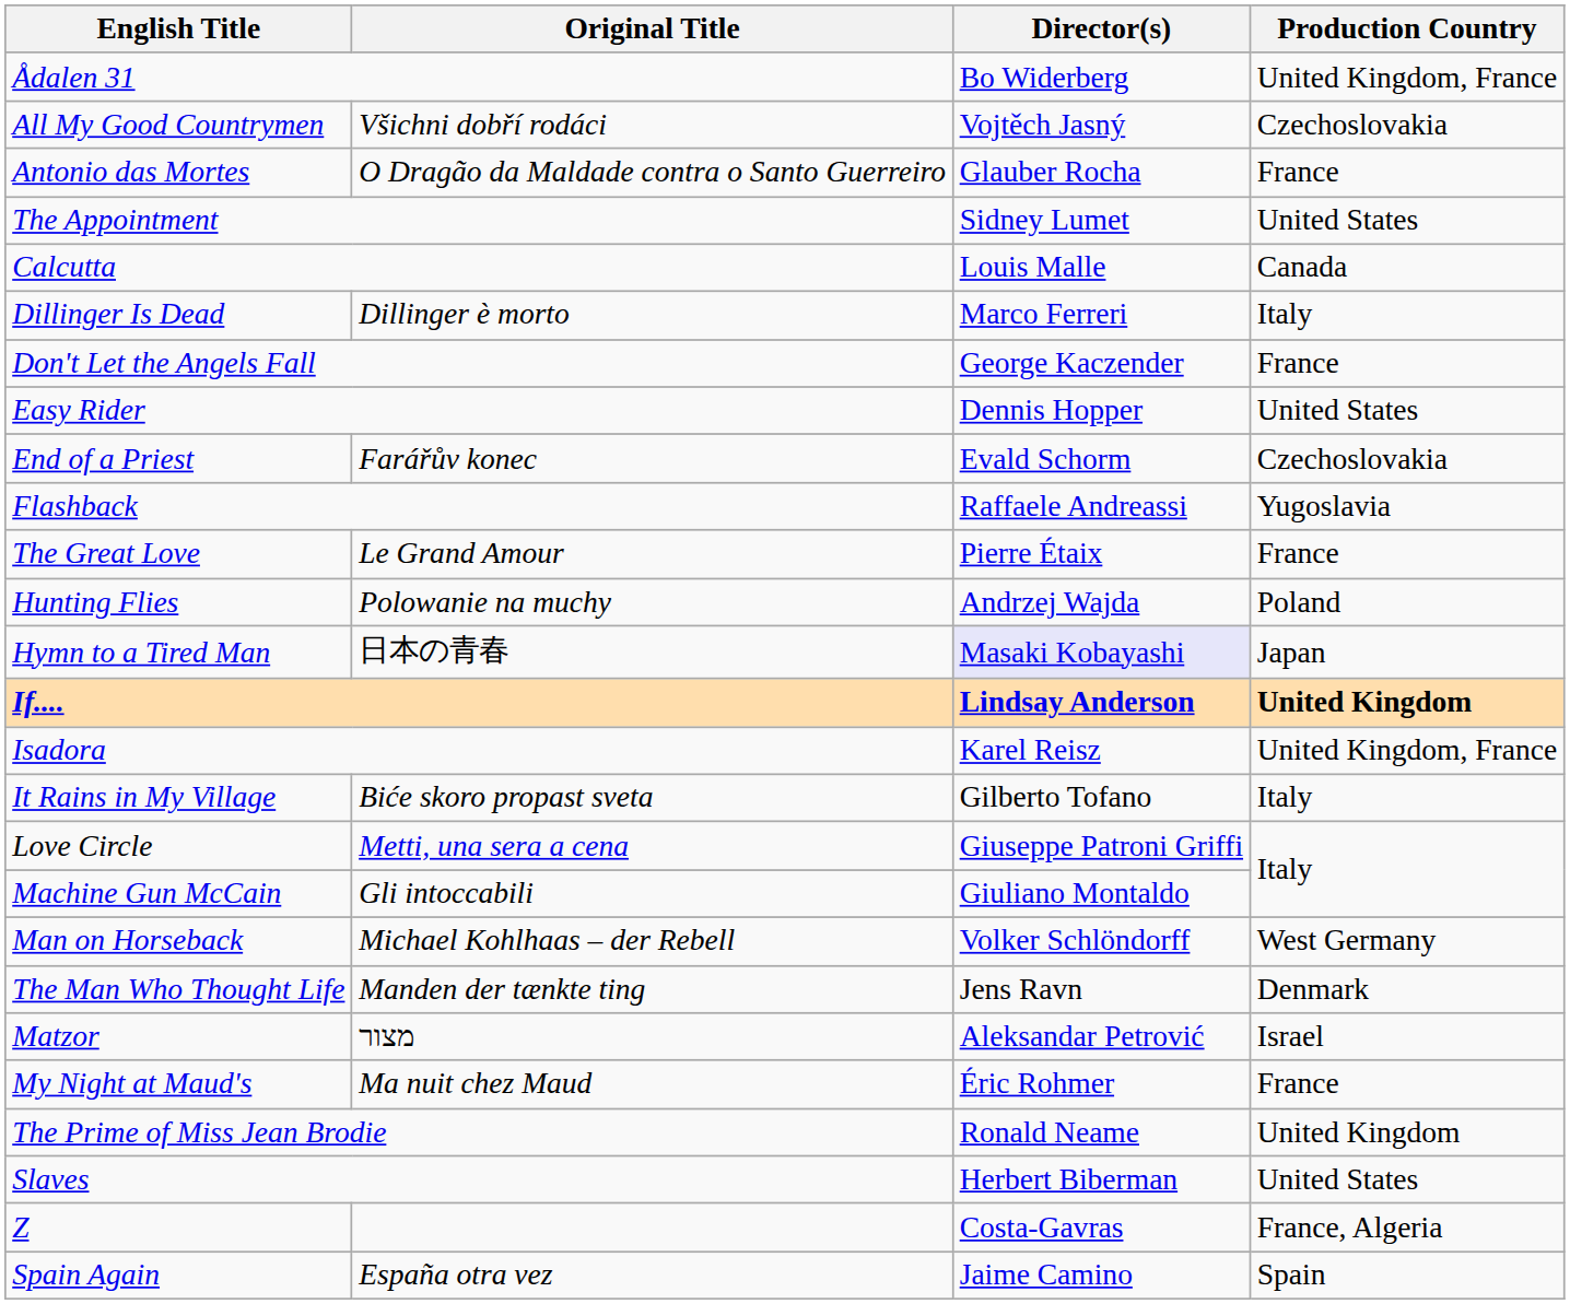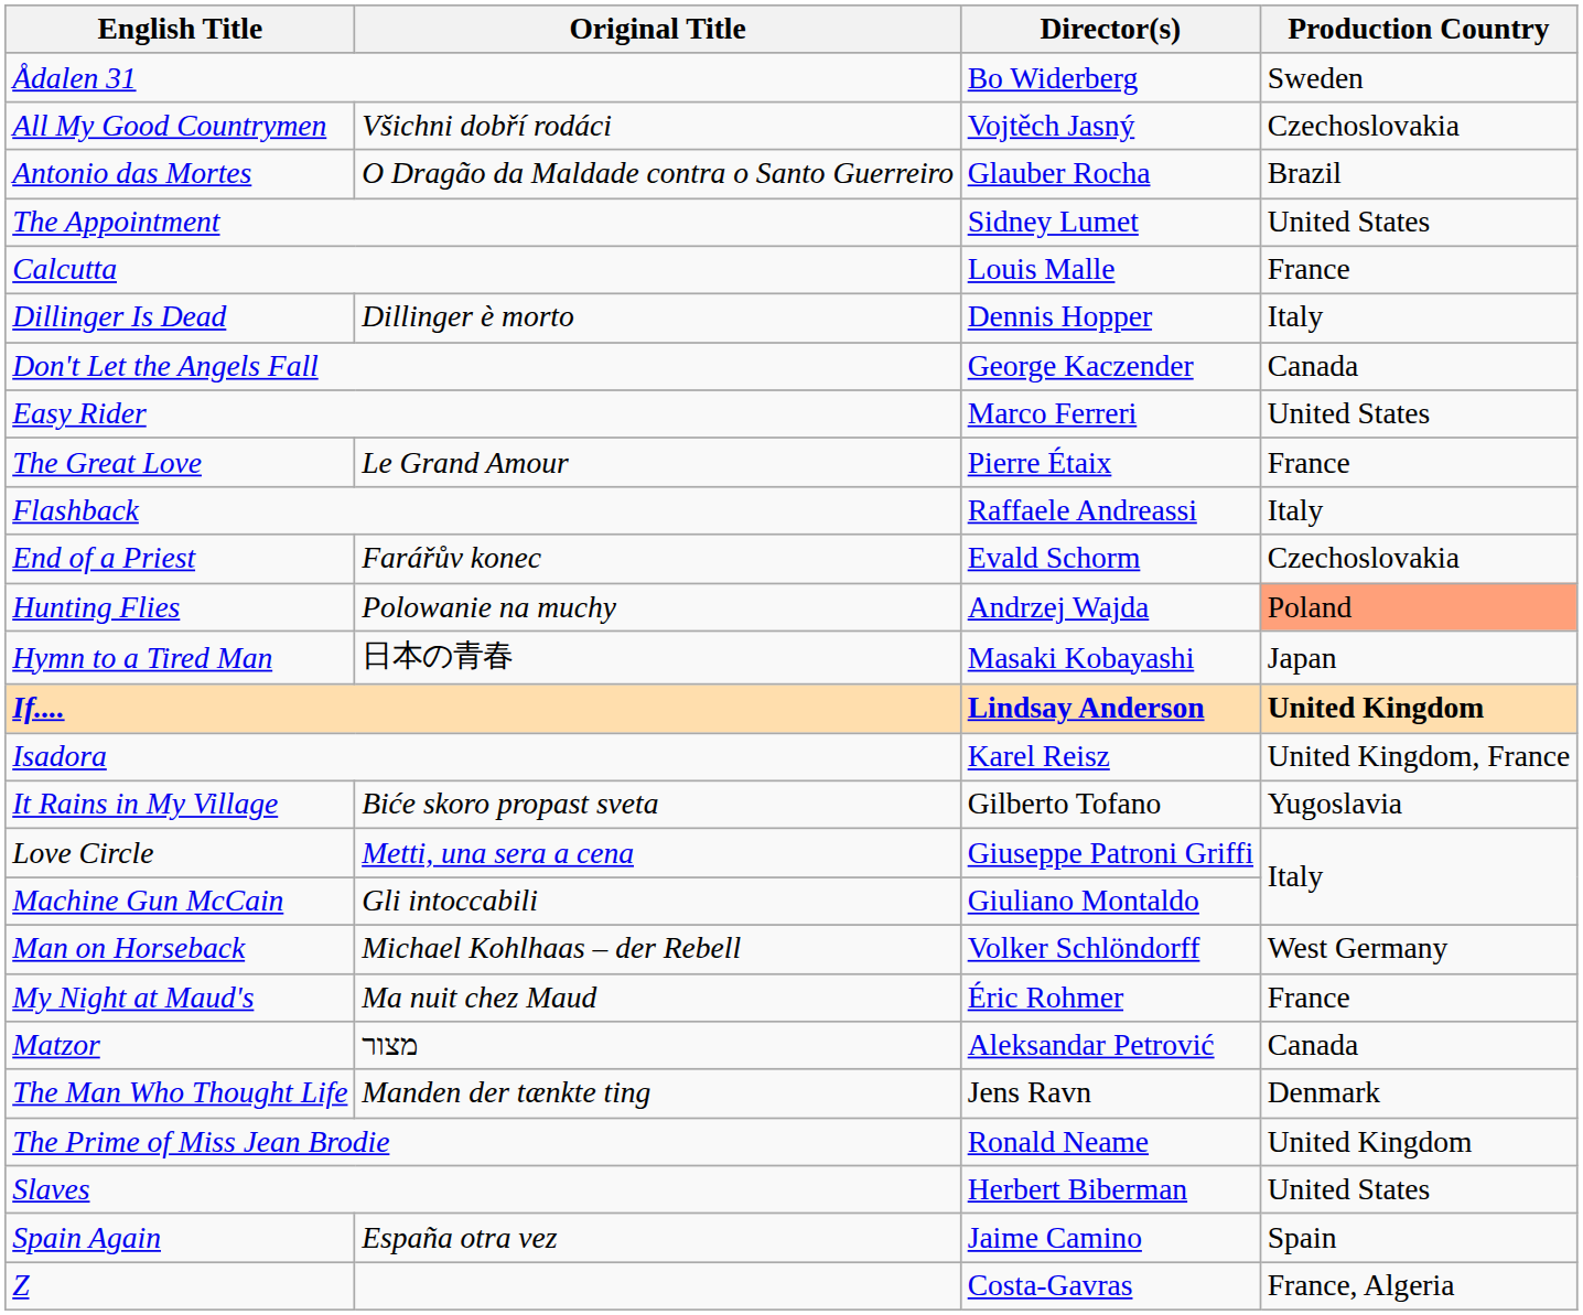 <table class="wikitable">
 <tr>
 <th>English Title</th>
 <th>Original Title</th>
 <th>Director(s)</th>
 <th>Production Country</th>
 </tr>
 <tr>
 <td colspan="2"><em><a href='#'>Ådalen 31</a></em></td>
 <td><a href='#'>Bo Widerberg</a></td>
-<td>United Kingdom, France</td>
+<td>Sweden</td>
 </tr>
 <tr>
 <td><em><a href='#'>All My Good Countrymen</a></em></td>
 <td><em>Všichni dobří rodáci</em></td>
 <td><a href='#'>Vojtěch Jasný</a></td>
 <td>Czechoslovakia</td>
 </tr>
 <tr>
 <td><em><a href='#'>Antonio das Mortes</a></em></td>
 <td><em>O Dragão da Maldade contra o Santo Guerreiro</em></td>
 <td><a href='#'>Glauber Rocha</a></td>
-<td>France</td>
+<td>Brazil</td>
 </tr>
 <tr>
 <td colspan="2"><em><a href='#'>The Appointment</a></em></td>
 <td><a href='#'>Sidney Lumet</a></td>
 <td>United States</td>
 </tr>
 <tr>
 <td colspan="2"><em><a href='#'>Calcutta</a></em></td>
 <td><a href='#'>Louis Malle</a></td>
-<td>Canada</td>
+<td>France</td>
 </tr>
 <tr>
 <td><em><a href='#'>Dillinger Is Dead</a></em></td>
 <td><em>Dillinger è morto</em></td>
-<td><a href='#'>Marco Ferreri</a></td>
+<td><a href='#'>Dennis Hopper</a></td>
 <td>Italy</td>
 </tr>
 <tr>
 <td colspan="2"><em><a href='#'>Don't Let the Angels Fall</a></em></td>
 <td><a href='#'>George Kaczender</a></td>
+<td>Canada</td>
+</tr>
+<tr>
+<td colspan="2"><em><a href='#'>Easy Rider</a></em></td>
+<td><a href='#'>Marco Ferreri</a></td>
+<td>United States</td>
+</tr>
+<tr>
+<td><em><a href='#'>The Great Love</a></em></td>
+<td><em>Le Grand Amour</em></td>
+<td><a href='#'>Pierre Étaix</a></td>
 <td>France</td>
 </tr>
 <tr>
-<td colspan="2"><em><a href='#'>Easy Rider</a></em></td>
-<td><a href='#'>Dennis Hopper</a></td>
-<td>United States</td>
+<td colspan="2"><em><a href='#'>Flashback</a></em></td>
+<td><a href='#'>Raffaele Andreassi</a></td>
+<td>Italy</td>
 </tr>
 <tr>
 <td><em><a href='#'>End of a Priest</a></em></td>
 <td><em>Farářův konec</em></td>
 <td><a href='#'>Evald Schorm</a></td>
 <td>Czechoslovakia</td>
 </tr>
 <tr>
-<td colspan="2"><em><a href='#'>Flashback</a></em></td>
-<td><a href='#'>Raffaele Andreassi</a></td>
-<td>Yugoslavia</td>
-</tr>
-<tr>
-<td><em><a href='#'>The Great Love</a></em></td>
-<td><em>Le Grand Amour</em></td>
-<td><a href='#'>Pierre Étaix</a></td>
-<td>France</td>
-</tr>
-<tr>
 <td><em><a href='#'>Hunting Flies</a></em></td>
 <td><em>Polowanie na muchy</em></td>
 <td><a href='#'>Andrzej Wajda</a></td>
-<td>Poland</td>
+<td style="background: lightsalmon;">Poland</td>
 </tr>
 <tr>
 <td><em><a href='#'>Hymn to a Tired Man</a></em></td>
 <td>日本の青春</td>
-<td style="background: lavender;"><a href='#'>Masaki Kobayashi</a></td>
+<td><a href='#'>Masaki Kobayashi</a></td>
 <td>Japan</td>
 </tr>
 <tr style="background:#FFDEAD;">
 <td colspan="2"><strong><em><a href='#'>If....</a></em></strong></td>
 <td><a href='#'><strong>Lindsay Anderson</strong></a></td>
 <td><strong>United Kingdom</strong></td>
 </tr>
 <tr>
 <td colspan="2"><em><a href='#'>Isadora</a></em></td>
 <td><a href='#'>Karel Reisz</a></td>
 <td>United Kingdom, France</td>
 </tr>
 <tr>
 <td><em><a href='#'>It Rains in My Village</a></em></td>
 <td><em>Biće skoro propast sveta</em></td>
 <td>Gilberto Tofano</td>
-<td>Italy</td>
+<td>Yugoslavia</td>
 </tr>
 <tr>
 <td><em>Love Circle</em></td>
 <td><em><a href='#'>Metti, una sera a cena</a></em></td>
 <td><a href='#'>Giuseppe Patroni Griffi</a></td>
 <td rowspan="2">Italy</td>
 </tr>
 <tr>
 <td><em><a href='#'>Machine Gun McCain</a></em></td>
 <td><em>Gli intoccabili</em></td>
 <td><a href='#'>Giuliano Montaldo</a></td>
 </tr>
 <tr>
 <td><em><a href='#'>Man on Horseback</a></em></td>
 <td><em>Michael Kohlhaas – der Rebell</em></td>
 <td><a href='#'>Volker Schlöndorff</a></td>
 <td>West Germany</td>
 </tr>
 <tr>
-<td><em><a href='#'>The Man Who Thought Life</a></em></td>
-<td><em>Manden der tænkte ting</em></td>
-<td>Jens Ravn</td>
-<td>Denmark</td>
+<td><em><a href='#'>My Night at Maud's</a></em></td>
+<td><em>Ma nuit chez Maud</em></td>
+<td><a href='#'>Éric Rohmer</a></td>
+<td>France</td>
 </tr>
 <tr>
 <td><em><a href='#'>Matzor</a></em></td>
 <td>מצור</td>
 <td><a href='#'>Aleksandar Petrović</a></td>
-<td>Israel</td>
+<td>Canada</td>
 </tr>
 <tr>
-<td><em><a href='#'>My Night at Maud's</a></em></td>
-<td><em>Ma nuit chez Maud</em></td>
-<td><a href='#'>Éric Rohmer</a></td>
-<td>France</td>
+<td><em><a href='#'>The Man Who Thought Life</a></em></td>
+<td><em>Manden der tænkte ting</em></td>
+<td>Jens Ravn</td>
+<td>Denmark</td>
 </tr>
 <tr>
 <td colspan="2"><em><a href='#'>The Prime of Miss Jean Brodie</a></em></td>
 <td><a href='#'>Ronald Neame</a></td>
 <td>United Kingdom</td>
 </tr>
 <tr>
 <td colspan="2"><em><a href='#'>Slaves</a></em></td>
 <td><a href='#'>Herbert Biberman</a></td>
 <td>United States</td>
 </tr>
 <tr>
+<td><em><a href='#'>Spain Again</a></em></td>
+<td><em>España otra vez</em></td>
+<td><a href='#'>Jaime Camino</a></td>
+<td>Spain</td>
+</tr>
+<tr>
 <td><em><a href='#'>Z</a></em></td>
 <td></td>
 <td><a href='#'>Costa-Gavras</a></td>
 <td>France, Algeria</td>
 </tr>
-<tr>
-<td><em><a href='#'>Spain Again</a></em></td>
-<td><em>España otra vez</em></td>
-<td><a href='#'>Jaime Camino</a></td>
-<td>Spain</td>
-</tr>
 </table>
